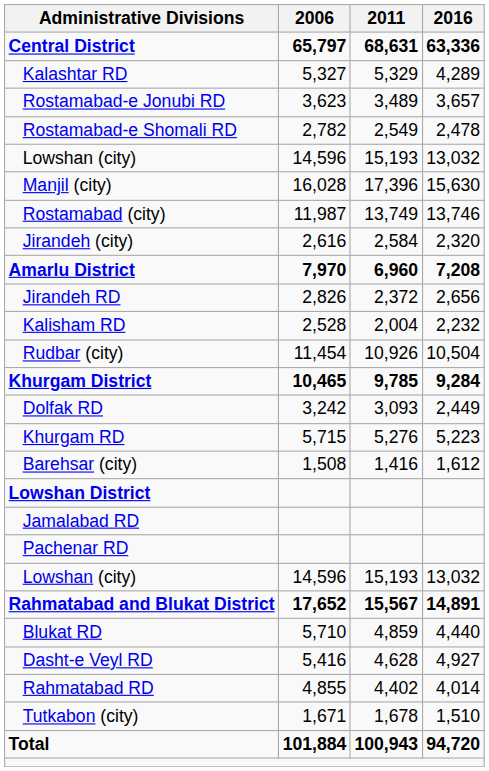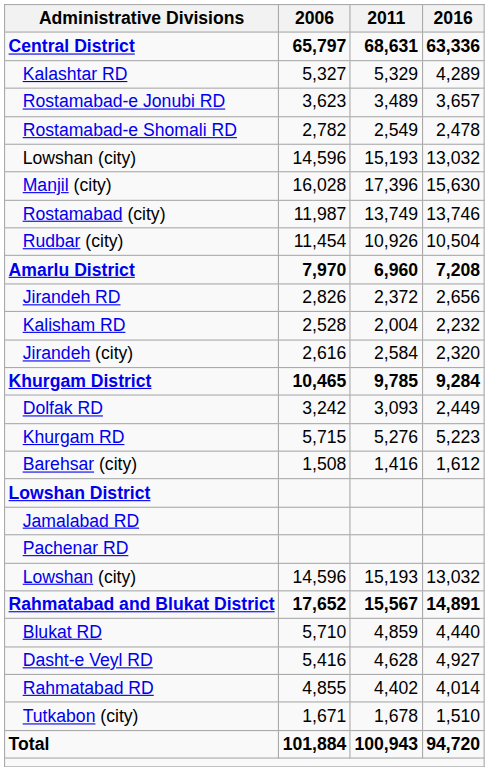 <table class="wikitable">
 <tr>
 <th>Administrative Divisions</th>
 <th>2006</th>
 <th>2011</th>
 <th>2016</th>
 </tr>
 <tr>
 <td><strong><a href='#'>Central District</a></strong></td>
 <td style="text-align: right;"><strong>65,797</strong></td>
 <td style="text-align: right;"><strong>68,631</strong></td>
 <td style="text-align: right;"><strong>63,336</strong></td>
 </tr>
 <tr>
 <td style="padding-left: 1em;"><a href='#'>Kalashtar RD</a></td>
 <td style="text-align: right;">5,327</td>
 <td style="text-align: right;">5,329</td>
 <td style="text-align: right;">4,289</td>
 </tr>
 <tr>
 <td style="padding-left: 1em;"><a href='#'>Rostamabad-e Jonubi RD</a></td>
 <td style="text-align: right;">3,623</td>
 <td style="text-align: right;">3,489</td>
 <td style="text-align: right;">3,657</td>
 </tr>
 <tr>
 <td style="padding-left: 1em;"><a href='#'>Rostamabad-e Shomali RD</a></td>
 <td style="text-align: right;">2,782</td>
 <td style="text-align: right;">2,549</td>
 <td style="text-align: right;">2,478</td>
 </tr>
 <tr>
 <td style="padding-left: 1em;">Lowshan (city)</td>
 <td style="text-align: right;">14,596</td>
 <td style="text-align: right;">15,193</td>
 <td style="text-align: right;">13,032</td>
 </tr>
 <tr>
 <td style="padding-left: 1em;"><a href='#'>Manjil</a> (city)</td>
 <td style="text-align: right;">16,028</td>
 <td style="text-align: right;">17,396</td>
 <td style="text-align: right;">15,630</td>
 </tr>
 <tr>
 <td style="padding-left: 1em;"><a href='#'>Rostamabad</a> (city)</td>
 <td style="text-align: right;">11,987</td>
 <td style="text-align: right;">13,749</td>
 <td style="text-align: right;">13,746</td>
 </tr>
 <tr>
-<td style="padding-left: 1em;"><a href='#'>Jirandeh</a> (city)</td>
-<td style="text-align: right;">2,616</td>
-<td style="text-align: right;">2,584</td>
-<td style="text-align: right;">2,320</td>
+<td style="padding-left: 1em;"><a href='#'>Rudbar</a> (city)</td>
+<td style="text-align: right;">11,454</td>
+<td style="text-align: right;">10,926</td>
+<td style="text-align: right;">10,504</td>
 </tr>
 <tr>
 <td><strong><a href='#'>Amarlu District</a></strong></td>
 <td style="text-align: right;"><strong>7,970</strong></td>
 <td style="text-align: right;"><strong>6,960</strong></td>
 <td style="text-align: right;"><strong>7,208</strong></td>
 </tr>
 <tr>
 <td style="padding-left: 1em;"><a href='#'>Jirandeh RD</a></td>
 <td style="text-align: right;">2,826</td>
 <td style="text-align: right;">2,372</td>
 <td style="text-align: right;">2,656</td>
 </tr>
 <tr>
 <td style="padding-left: 1em;"><a href='#'>Kalisham RD</a></td>
 <td style="text-align: right;">2,528</td>
 <td style="text-align: right;">2,004</td>
 <td style="text-align: right;">2,232</td>
 </tr>
 <tr>
-<td style="padding-left: 1em;"><a href='#'>Rudbar</a> (city)</td>
-<td style="text-align: right;">11,454</td>
-<td style="text-align: right;">10,926</td>
-<td style="text-align: right;">10,504</td>
+<td style="padding-left: 1em;"><a href='#'>Jirandeh</a> (city)</td>
+<td style="text-align: right;">2,616</td>
+<td style="text-align: right;">2,584</td>
+<td style="text-align: right;">2,320</td>
 </tr>
 <tr>
 <td><strong><a href='#'>Khurgam District</a></strong></td>
 <td style="text-align: right;"><strong>10,465</strong></td>
 <td style="text-align: right;"><strong>9,785</strong></td>
 <td style="text-align: right;"><strong>9,284</strong></td>
 </tr>
 <tr>
 <td style="padding-left: 1em;"><a href='#'>Dolfak RD</a></td>
 <td style="text-align: right;">3,242</td>
 <td style="text-align: right;">3,093</td>
 <td style="text-align: right;">2,449</td>
 </tr>
 <tr>
 <td style="padding-left: 1em;"><a href='#'>Khurgam RD</a></td>
 <td style="text-align: right;">5,715</td>
 <td style="text-align: right;">5,276</td>
 <td style="text-align: right;">5,223</td>
 </tr>
 <tr>
 <td style="padding-left: 1em;"><a href='#'>Barehsar</a> (city)</td>
 <td style="text-align: right;">1,508</td>
 <td style="text-align: right;">1,416</td>
 <td style="text-align: right;">1,612</td>
 </tr>
 <tr>
 <td><strong><a href='#'>Lowshan District</a></strong></td>
 <td style="text-align: right;"></td>
 <td style="text-align: right;"></td>
 <td style="text-align: right;"></td>
 </tr>
 <tr>
 <td style="padding-left: 1em;"><a href='#'>Jamalabad RD</a></td>
 <td style="text-align: right;"></td>
 <td style="text-align: right;"></td>
 <td style="text-align: right;"></td>
 </tr>
 <tr>
 <td style="padding-left: 1em;"><a href='#'>Pachenar RD</a></td>
 <td style="text-align: right;"></td>
 <td style="text-align: right;"></td>
 <td style="text-align: right;"></td>
 </tr>
 <tr>
 <td style="padding-left: 1em;"><a href='#'>Lowshan</a> (city)</td>
 <td style="text-align: right;">14,596</td>
 <td style="text-align: right;">15,193</td>
 <td style="text-align: right;">13,032</td>
 </tr>
 <tr>
 <td><strong><a href='#'>Rahmatabad and Blukat District</a></strong></td>
 <td style="text-align: right;"><strong>17,652</strong></td>
 <td style="text-align: right;"><strong>15,567</strong></td>
 <td style="text-align: right;"><strong>14,891</strong></td>
 </tr>
 <tr>
 <td style="padding-left: 1em;"><a href='#'>Blukat RD</a></td>
 <td style="text-align: right;">5,710</td>
 <td style="text-align: right;">4,859</td>
 <td style="text-align: right;">4,440</td>
 </tr>
 <tr>
 <td style="padding-left: 1em;"><a href='#'>Dasht-e Veyl RD</a></td>
 <td style="text-align: right;">5,416</td>
 <td style="text-align: right;">4,628</td>
 <td style="text-align: right;">4,927</td>
 </tr>
 <tr>
 <td style="padding-left: 1em;"><a href='#'>Rahmatabad RD</a></td>
 <td style="text-align: right;">4,855</td>
 <td style="text-align: right;">4,402</td>
 <td style="text-align: right;">4,014</td>
 </tr>
 <tr>
 <td style="padding-left: 1em;"><a href='#'>Tutkabon</a> (city)</td>
 <td style="text-align: right;">1,671</td>
 <td style="text-align: right;">1,678</td>
 <td style="text-align: right;">1,510</td>
 </tr>
 <tr>
 <td><strong>Total</strong></td>
 <td style="text-align: right;"><strong>101,884</strong></td>
 <td style="text-align: right;"><strong>100,943</strong></td>
 <td style="text-align: right;"><strong>94,720</strong></td>
 </tr>
 <tr>
 <td colspan=4></td>
 </tr>
 </table>
